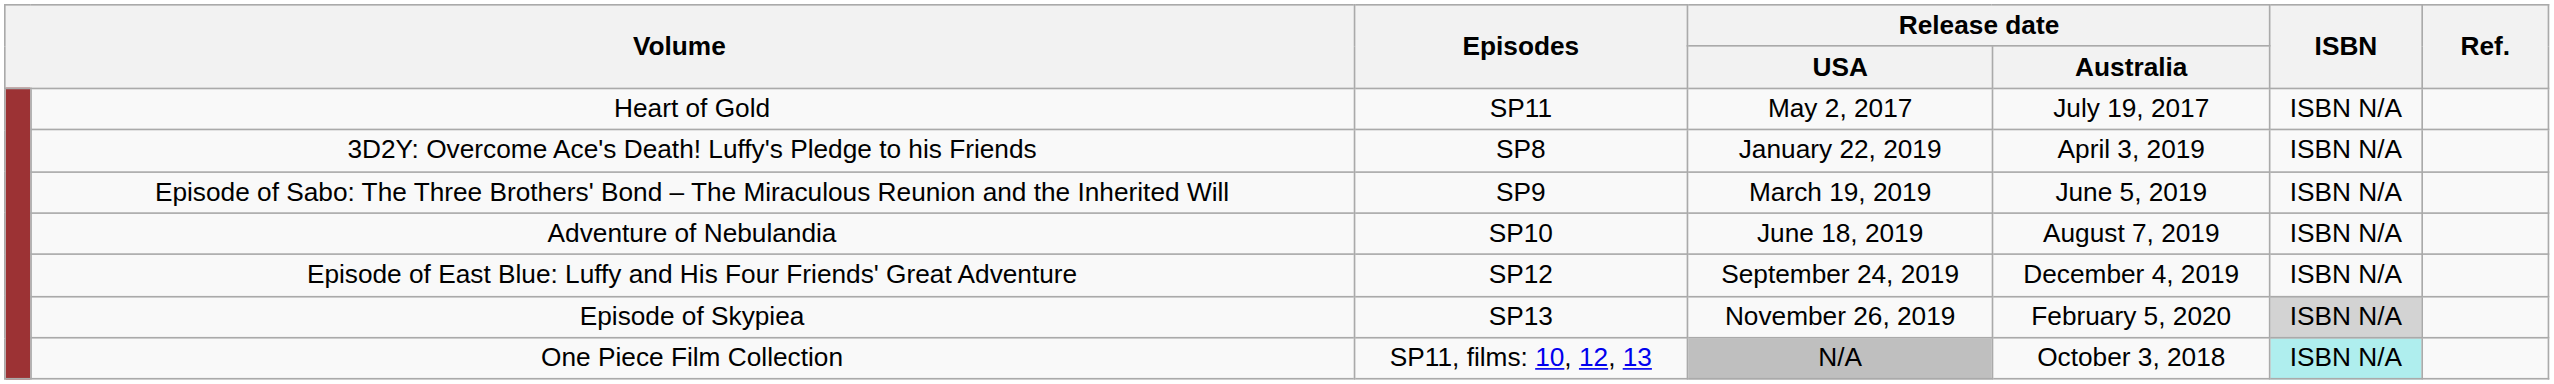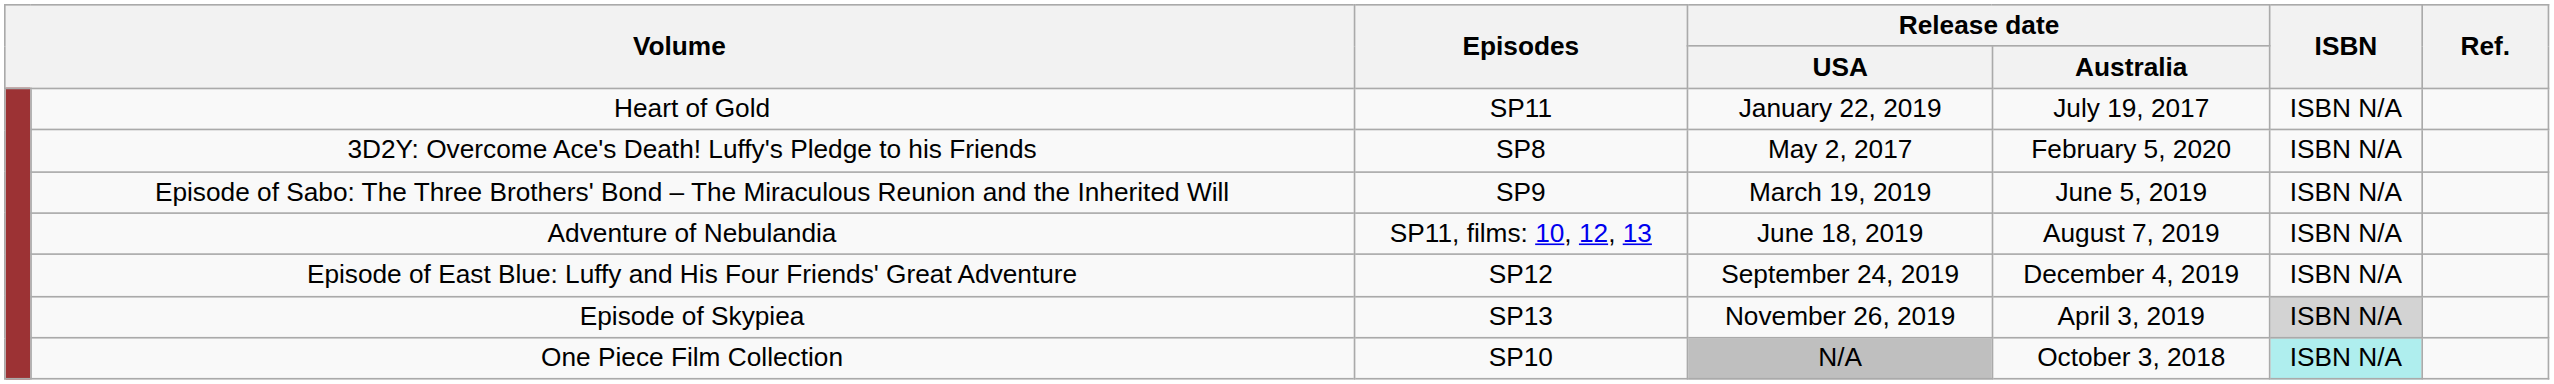 <table class="wikitable" style="text-align: center; width: 98%;">
 <tr>
 <th colspan="3" rowspan="2">Volume</th>
 <th rowspan="2">Episodes</th>
 <th colspan="2">Release date</th>
 <th rowspan="2">ISBN</th>
 <th rowspan="2" width="5%">Ref.</th>
 </tr>
 <tr>
 <th>USA</th>
 <th>Australia</th>
 </tr>
 <tr>
 <td rowspan="7"  style="width:1%; background:#9C3234;"></td>
 <td colspan="2">Heart of Gold</td>
 <td>SP11</td>
-<td>May 2, 2017</td>
+<td>January 22, 2019</td>
 <td>July 19, 2017</td>
 <td>ISBN N/A</td>
 <td></td>
 </tr>
 <tr>
 <td colspan="2">3D2Y: Overcome Ace's Death! Luffy's Pledge to his Friends</td>
 <td>SP8</td>
-<td>January 22, 2019</td>
-<td>April 3, 2019</td>
+<td>May 2, 2017</td>
+<td>February 5, 2020</td>
 <td>ISBN N/A</td>
 <td></td>
 </tr>
 <tr>
 <td colspan="2">Episode of Sabo: The Three Brothers' Bond – The Miraculous Reunion and the Inherited Will</td>
 <td>SP9</td>
 <td>March 19, 2019</td>
 <td>June 5, 2019</td>
 <td>ISBN N/A</td>
 <td></td>
 </tr>
 <tr>
 <td colspan="2">Adventure of Nebulandia</td>
-<td>SP10</td>
+<td>SP11, films: <a href='#'>10</a>, <a href='#'>12</a>, <a href='#'>13</a></td>
 <td>June 18, 2019</td>
 <td>August 7, 2019</td>
 <td>ISBN N/A</td>
 <td></td>
 </tr>
 <tr>
 <td colspan="2">Episode of East Blue: Luffy and His Four Friends' Great Adventure</td>
 <td>SP12</td>
 <td>September 24, 2019</td>
 <td>December 4, 2019</td>
 <td>ISBN N/A</td>
 <td></td>
 </tr>
 <tr>
 <td colspan="2">Episode of Skypiea</td>
 <td>SP13</td>
 <td>November 26, 2019</td>
-<td>February 5, 2020</td>
+<td>April 3, 2019</td>
 <td style="background: lightgrey;">ISBN N/A</td>
 <td></td>
 </tr>
 <tr>
 <td colspan="2">One Piece Film Collection</td>
-<td>SP11, films: <a href='#'>10</a>, <a href='#'>12</a>, <a href='#'>13</a></td>
+<td>SP10</td>
 <td style="background:#BFBFBF;">N/A</td>
 <td>October 3, 2018</td>
 <td style="background: paleturquoise;">ISBN N/A</td>
 <td></td>
 </tr>
 </table>
